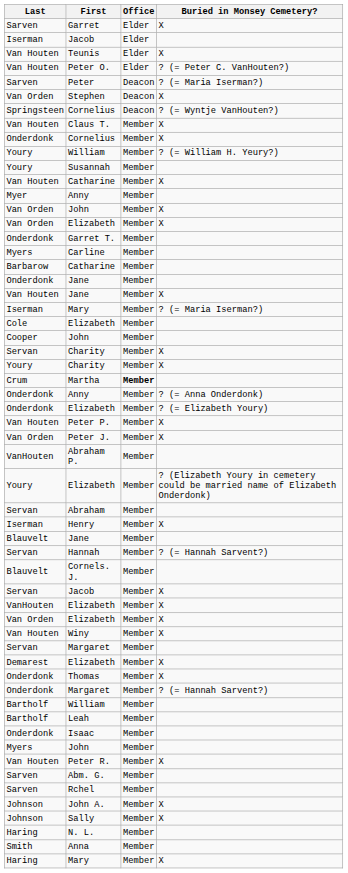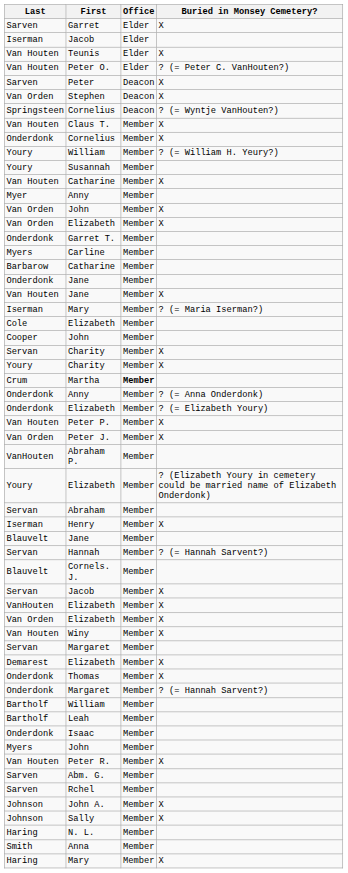 <table class="wikitable sortable collapsible collapsed" style="width:40%;">
 <tr>
 <th>Last</th>
 <th>First</th>
 <th>Office</th>
 <th>Buried in Monsey Cemetery?</th>
 </tr>
 <tr>
 <td>Sarven</td>
 <td>Garret</td>
 <td>Elder</td>
 <td>X</td>
 </tr>
 <tr>
 <td>Iserman</td>
 <td>Jacob</td>
 <td>Elder</td>
 <td></td>
 </tr>
 <tr>
 <td>Van Houten</td>
 <td>Teunis</td>
 <td>Elder</td>
 <td>X</td>
 </tr>
 <tr>
 <td>Van Houten</td>
 <td>Peter O.</td>
 <td>Elder</td>
 <td>? (= Peter C. VanHouten?)</td>
 </tr>
 <tr>
 <td>Sarven</td>
 <td>Peter</td>
 <td>Deacon</td>
-<td>? (= Maria Iserman?)</td>
+<td>X</td>
 </tr>
 <tr>
 <td>Van Orden</td>
 <td>Stephen</td>
 <td>Deacon</td>
 <td>X</td>
 </tr>
 <tr>
 <td>Springsteen</td>
 <td>Cornelius</td>
 <td>Deacon</td>
 <td>? (= Wyntje VanHouten?)</td>
 </tr>
 <tr>
 <td>Van Houten</td>
 <td>Claus T.</td>
 <td>Member</td>
 <td>X</td>
 </tr>
 <tr>
 <td>Onderdonk</td>
 <td>Cornelius</td>
 <td>Member</td>
 <td>X</td>
 </tr>
 <tr>
 <td>Youry</td>
 <td>William</td>
 <td>Member</td>
 <td>? (= William H. Yeury?)</td>
 </tr>
 <tr>
 <td>Youry</td>
 <td>Susannah</td>
 <td>Member</td>
 <td></td>
 </tr>
 <tr>
 <td>Van Houten</td>
 <td>Catharine</td>
 <td>Member</td>
 <td>X</td>
 </tr>
 <tr>
 <td>Myer</td>
 <td>Anny</td>
 <td>Member</td>
 <td></td>
 </tr>
 <tr>
 <td>Van Orden</td>
 <td>John</td>
 <td>Member</td>
 <td>X</td>
 </tr>
 <tr>
 <td>Van Orden</td>
 <td>Elizabeth</td>
 <td>Member</td>
 <td>X</td>
 </tr>
 <tr>
 <td>Onderdonk</td>
 <td>Garret T.</td>
 <td>Member</td>
 <td></td>
 </tr>
 <tr>
 <td>Myers</td>
 <td>Carline</td>
 <td>Member</td>
 <td></td>
 </tr>
 <tr>
 <td>Barbarow</td>
 <td>Catharine</td>
 <td>Member</td>
 <td></td>
 </tr>
 <tr>
 <td>Onderdonk</td>
 <td>Jane</td>
 <td>Member</td>
 <td></td>
 </tr>
 <tr>
 <td>Van Houten</td>
 <td>Jane</td>
 <td>Member</td>
 <td>X</td>
 </tr>
 <tr>
 <td>Iserman</td>
 <td>Mary</td>
 <td>Member</td>
 <td>? (= Maria Iserman?)</td>
 </tr>
 <tr>
 <td>Cole</td>
 <td>Elizabeth</td>
 <td>Member</td>
 <td></td>
 </tr>
 <tr>
 <td>Cooper</td>
 <td>John</td>
 <td>Member</td>
 <td></td>
 </tr>
 <tr>
 <td>Servan</td>
 <td>Charity</td>
 <td>Member</td>
 <td>X</td>
 </tr>
 <tr>
 <td>Youry</td>
 <td>Charity</td>
 <td>Member</td>
 <td>X</td>
 </tr>
 <tr>
 <td>Crum</td>
 <td>Martha</td>
 <td><strong>Member</strong></td>
 <td></td>
 </tr>
 <tr>
 <td>Onderdonk</td>
 <td>Anny</td>
 <td>Member</td>
 <td>? (= Anna Onderdonk)</td>
 </tr>
 <tr>
 <td>Onderdonk</td>
 <td>Elizabeth</td>
 <td>Member</td>
 <td>? (= Elizabeth Youry)</td>
 </tr>
 <tr>
 <td>Van Houten</td>
 <td>Peter P.</td>
 <td>Member</td>
 <td>X</td>
 </tr>
 <tr>
 <td>Van Orden</td>
 <td>Peter J.</td>
 <td>Member</td>
 <td>X</td>
 </tr>
 <tr>
 <td>VanHouten</td>
 <td>Abraham P.</td>
 <td>Member</td>
 <td></td>
 </tr>
 <tr>
 <td>Youry</td>
 <td>Elizabeth</td>
 <td>Member</td>
 <td>? (Elizabeth Youry in cemetery could be married name of Elizabeth Onderdonk)</td>
 </tr>
 <tr>
 <td>Servan</td>
 <td>Abraham</td>
 <td>Member</td>
 <td></td>
 </tr>
 <tr>
 <td>Iserman</td>
 <td>Henry</td>
 <td>Member</td>
 <td>X</td>
 </tr>
 <tr>
 <td>Blauvelt</td>
 <td>Jane</td>
 <td>Member</td>
 <td></td>
 </tr>
 <tr>
 <td>Servan</td>
 <td>Hannah</td>
 <td>Member</td>
 <td>? (= Hannah Sarvent?)</td>
 </tr>
 <tr>
 <td>Blauvelt</td>
 <td>Cornels. J.</td>
 <td>Member</td>
 <td></td>
 </tr>
 <tr>
 <td>Servan</td>
 <td>Jacob</td>
 <td>Member</td>
 <td>X</td>
 </tr>
 <tr>
 <td>VanHouten</td>
 <td>Elizabeth</td>
 <td>Member</td>
 <td>X</td>
 </tr>
 <tr>
 <td>Van Orden</td>
 <td>Elizabeth</td>
 <td>Member</td>
 <td>X</td>
 </tr>
 <tr>
 <td>Van Houten</td>
 <td>Winy</td>
 <td>Member</td>
 <td>X</td>
 </tr>
 <tr>
 <td>Servan</td>
 <td>Margaret</td>
 <td>Member</td>
 <td></td>
 </tr>
 <tr>
 <td>Demarest</td>
 <td>Elizabeth</td>
 <td>Member</td>
 <td>X</td>
 </tr>
 <tr>
 <td>Onderdonk</td>
 <td>Thomas</td>
 <td>Member</td>
 <td>X</td>
 </tr>
 <tr>
 <td>Onderdonk</td>
 <td>Margaret</td>
 <td>Member</td>
 <td>? (= Hannah Sarvent?)</td>
 </tr>
 <tr>
 <td>Bartholf</td>
 <td>William</td>
 <td>Member</td>
 <td></td>
 </tr>
 <tr>
 <td>Bartholf</td>
 <td>Leah</td>
 <td>Member</td>
 <td></td>
 </tr>
 <tr>
 <td>Onderdonk</td>
 <td>Isaac</td>
 <td>Member</td>
 <td></td>
 </tr>
 <tr>
 <td>Myers</td>
 <td>John</td>
 <td>Member</td>
 <td></td>
 </tr>
 <tr>
 <td>Van Houten</td>
 <td>Peter R.</td>
 <td>Member</td>
 <td>X</td>
 </tr>
 <tr>
 <td>Sarven</td>
 <td>Abm. G.</td>
 <td>Member</td>
 <td></td>
 </tr>
 <tr>
 <td>Sarven</td>
 <td>Rchel</td>
 <td>Member</td>
 <td></td>
 </tr>
 <tr>
 <td>Johnson</td>
 <td>John A.</td>
 <td>Member</td>
 <td>X</td>
 </tr>
 <tr>
 <td>Johnson</td>
 <td>Sally</td>
 <td>Member</td>
 <td>X</td>
 </tr>
 <tr>
 <td>Haring</td>
 <td>N. L.</td>
 <td>Member</td>
 <td></td>
 </tr>
 <tr>
 <td>Smith</td>
 <td>Anna</td>
 <td>Member</td>
 <td></td>
 </tr>
 <tr>
 <td>Haring</td>
 <td>Mary</td>
 <td>Member</td>
 <td>X</td>
 </tr>
 </table>
